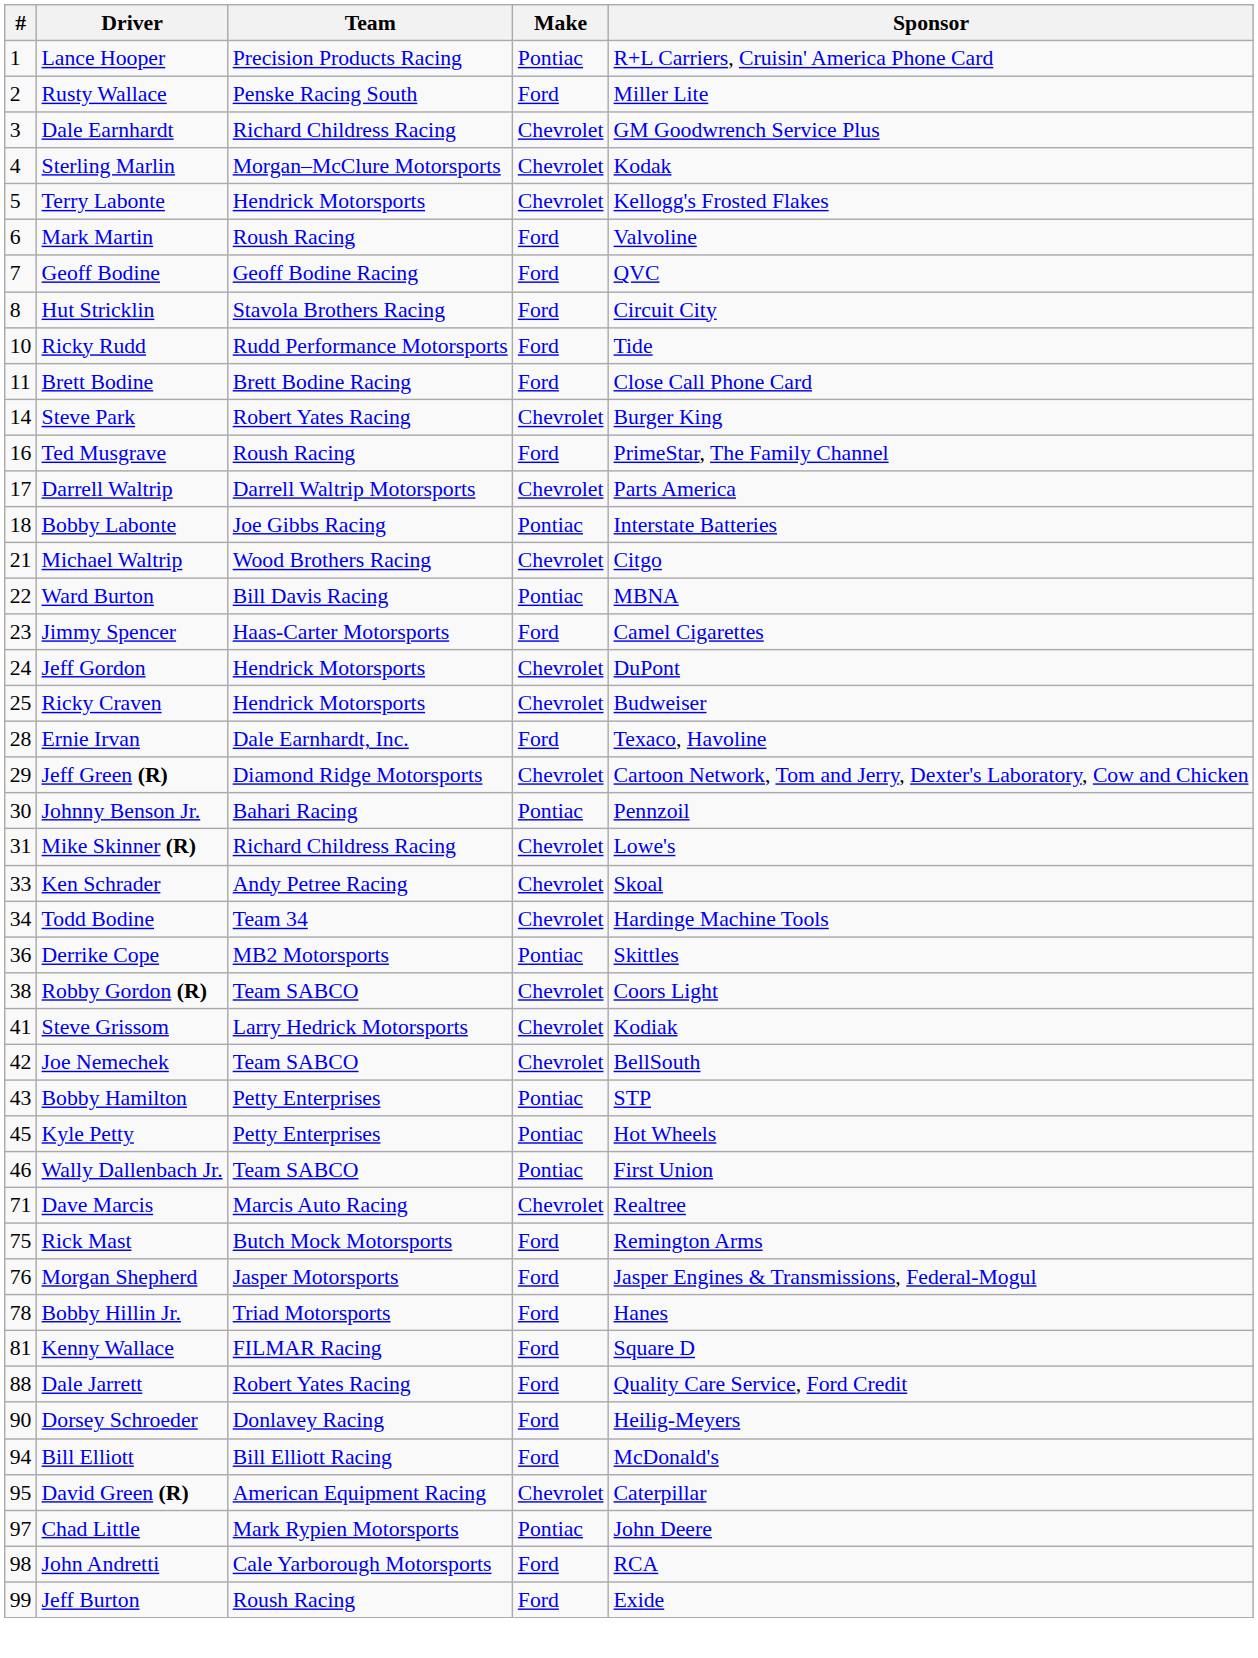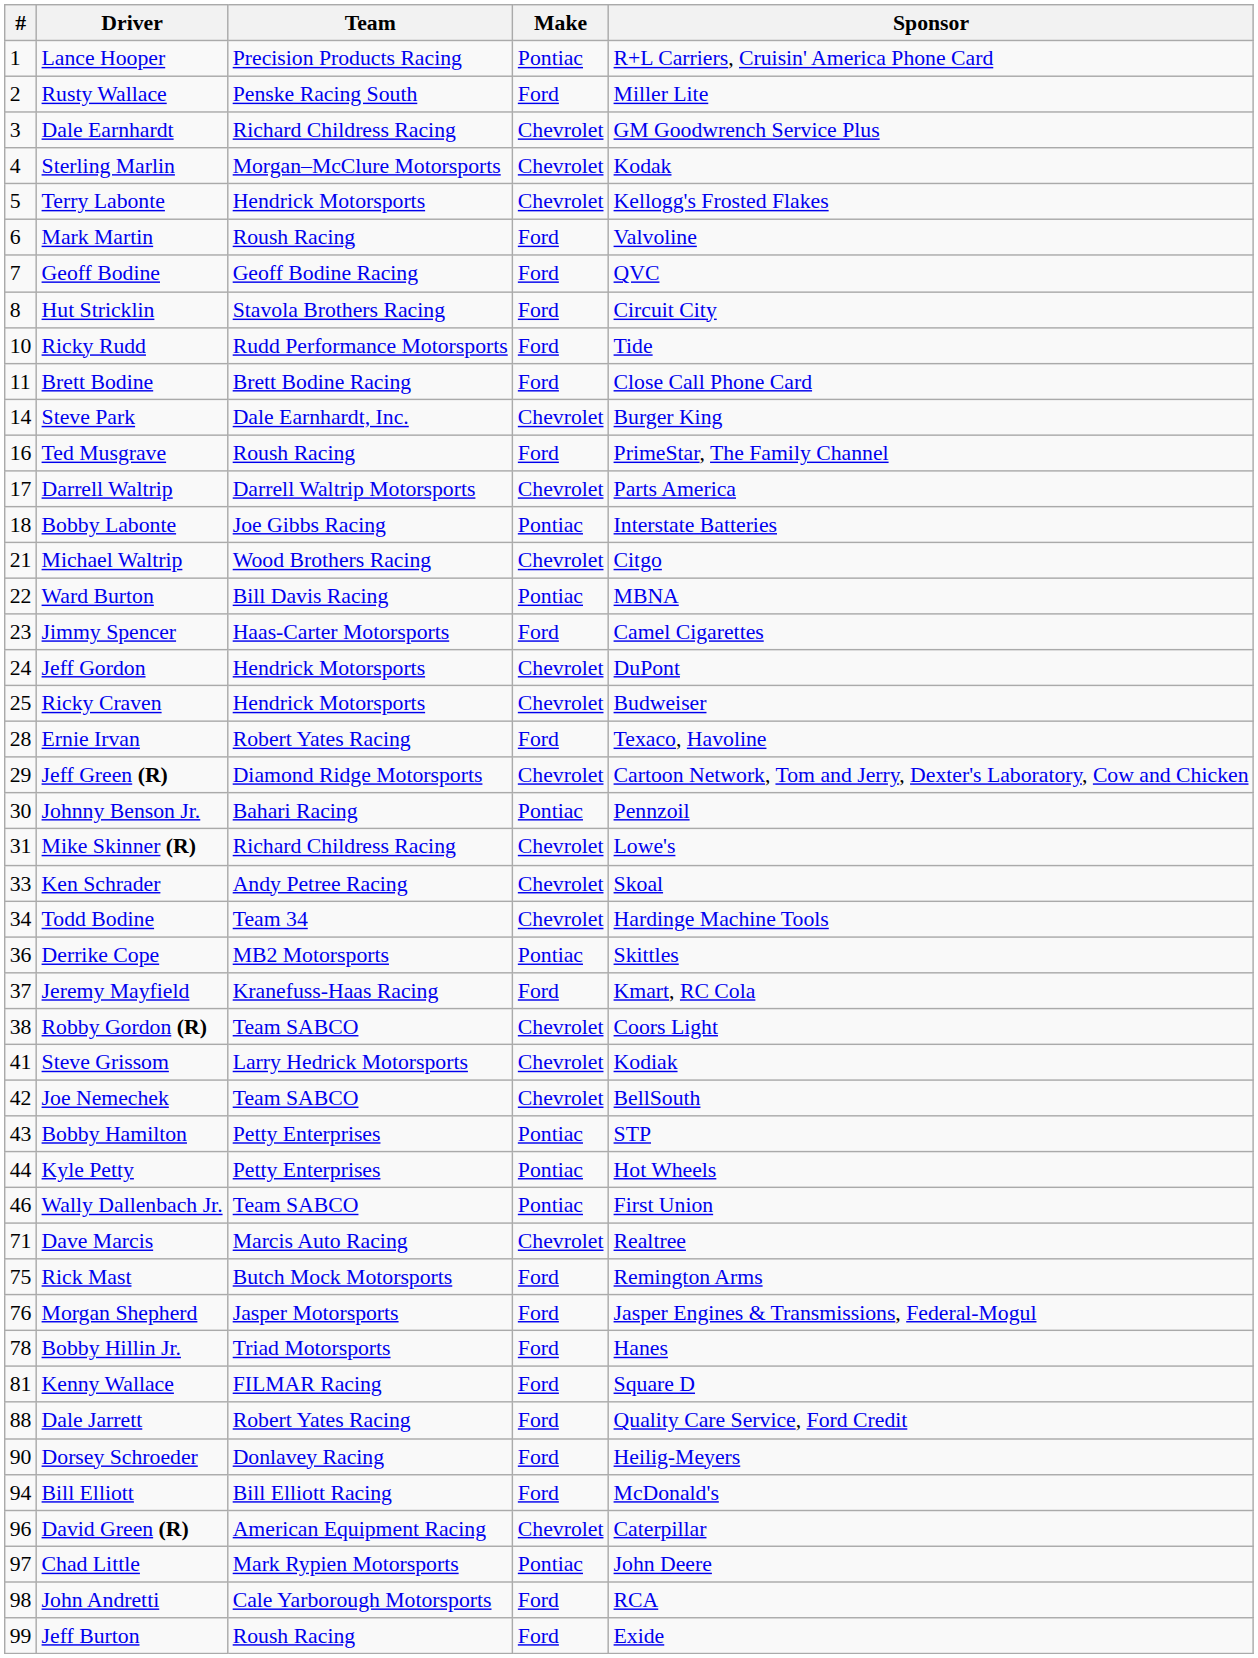 <table class="wikitable" style="font-size:95%">
 <tr>
 <th>#</th>
 <th>Driver</th>
 <th>Team</th>
 <th>Make</th>
 <th>Sponsor</th>
 </tr>
 <tr>
 <td>1</td>
 <td><a href='#'>Lance Hooper</a></td>
 <td><a href='#'>Precision Products Racing</a></td>
 <td><a href='#'>Pontiac</a></td>
 <td><a href='#'>R+L Carriers</a>, <a href='#'>Cruisin' America Phone Card</a></td>
 </tr>
 <tr>
 <td>2</td>
 <td><a href='#'>Rusty Wallace</a></td>
 <td><a href='#'>Penske Racing South</a></td>
 <td><a href='#'>Ford</a></td>
 <td><a href='#'>Miller Lite</a></td>
 </tr>
 <tr>
 <td>3</td>
 <td><a href='#'>Dale Earnhardt</a></td>
 <td><a href='#'>Richard Childress Racing</a></td>
 <td><a href='#'>Chevrolet</a></td>
 <td><a href='#'>GM Goodwrench Service Plus</a></td>
 </tr>
 <tr>
 <td>4</td>
 <td><a href='#'>Sterling Marlin</a></td>
 <td><a href='#'>Morgan–McClure Motorsports</a></td>
 <td><a href='#'>Chevrolet</a></td>
 <td><a href='#'>Kodak</a></td>
 </tr>
 <tr>
 <td>5</td>
 <td><a href='#'>Terry Labonte</a></td>
 <td><a href='#'>Hendrick Motorsports</a></td>
 <td><a href='#'>Chevrolet</a></td>
 <td><a href='#'>Kellogg's Frosted Flakes</a></td>
 </tr>
 <tr>
 <td>6</td>
 <td><a href='#'>Mark Martin</a></td>
 <td><a href='#'>Roush Racing</a></td>
 <td><a href='#'>Ford</a></td>
 <td><a href='#'>Valvoline</a></td>
 </tr>
 <tr>
 <td>7</td>
 <td><a href='#'>Geoff Bodine</a></td>
 <td><a href='#'>Geoff Bodine Racing</a></td>
 <td><a href='#'>Ford</a></td>
 <td><a href='#'>QVC</a></td>
 </tr>
 <tr>
 <td>8</td>
 <td><a href='#'>Hut Stricklin</a></td>
 <td><a href='#'>Stavola Brothers Racing</a></td>
 <td><a href='#'>Ford</a></td>
 <td><a href='#'>Circuit City</a></td>
 </tr>
 <tr>
 <td>10</td>
 <td><a href='#'>Ricky Rudd</a></td>
 <td><a href='#'>Rudd Performance Motorsports</a></td>
 <td><a href='#'>Ford</a></td>
 <td><a href='#'>Tide</a></td>
 </tr>
 <tr>
 <td>11</td>
 <td><a href='#'>Brett Bodine</a></td>
 <td><a href='#'>Brett Bodine Racing</a></td>
 <td><a href='#'>Ford</a></td>
 <td><a href='#'>Close Call Phone Card</a></td>
 </tr>
 <tr>
 <td>14</td>
 <td><a href='#'>Steve Park</a></td>
-<td><a href='#'>Robert Yates Racing</a></td>
+<td><a href='#'>Dale Earnhardt, Inc.</a></td>
 <td><a href='#'>Chevrolet</a></td>
 <td><a href='#'>Burger King</a></td>
 </tr>
 <tr>
 <td>16</td>
 <td><a href='#'>Ted Musgrave</a></td>
 <td><a href='#'>Roush Racing</a></td>
 <td><a href='#'>Ford</a></td>
 <td><a href='#'>PrimeStar</a>, <a href='#'>The Family Channel</a></td>
 </tr>
 <tr>
 <td>17</td>
 <td><a href='#'>Darrell Waltrip</a></td>
 <td><a href='#'>Darrell Waltrip Motorsports</a></td>
 <td><a href='#'>Chevrolet</a></td>
 <td><a href='#'>Parts America</a></td>
 </tr>
 <tr>
 <td>18</td>
 <td><a href='#'>Bobby Labonte</a></td>
 <td><a href='#'>Joe Gibbs Racing</a></td>
 <td><a href='#'>Pontiac</a></td>
 <td><a href='#'>Interstate Batteries</a></td>
 </tr>
 <tr>
 <td>21</td>
 <td><a href='#'>Michael Waltrip</a></td>
 <td><a href='#'>Wood Brothers Racing</a></td>
 <td><a href='#'>Chevrolet</a></td>
 <td><a href='#'>Citgo</a></td>
 </tr>
 <tr>
 <td>22</td>
 <td><a href='#'>Ward Burton</a></td>
 <td><a href='#'>Bill Davis Racing</a></td>
 <td><a href='#'>Pontiac</a></td>
 <td><a href='#'>MBNA</a></td>
 </tr>
 <tr>
 <td>23</td>
 <td><a href='#'>Jimmy Spencer</a></td>
 <td><a href='#'>Haas-Carter Motorsports</a></td>
 <td><a href='#'>Ford</a></td>
 <td><a href='#'>Camel Cigarettes</a></td>
 </tr>
 <tr>
 <td>24</td>
 <td><a href='#'>Jeff Gordon</a></td>
 <td><a href='#'>Hendrick Motorsports</a></td>
 <td><a href='#'>Chevrolet</a></td>
 <td><a href='#'>DuPont</a></td>
 </tr>
 <tr>
 <td>25</td>
 <td><a href='#'>Ricky Craven</a></td>
 <td><a href='#'>Hendrick Motorsports</a></td>
 <td><a href='#'>Chevrolet</a></td>
 <td><a href='#'>Budweiser</a></td>
 </tr>
 <tr>
 <td>28</td>
 <td><a href='#'>Ernie Irvan</a></td>
-<td><a href='#'>Dale Earnhardt, Inc.</a></td>
+<td><a href='#'>Robert Yates Racing</a></td>
 <td><a href='#'>Ford</a></td>
 <td><a href='#'>Texaco</a>, <a href='#'>Havoline</a></td>
 </tr>
 <tr>
 <td>29</td>
 <td><a href='#'>Jeff Green</a> <strong>(R)</strong></td>
 <td><a href='#'>Diamond Ridge Motorsports</a></td>
 <td><a href='#'>Chevrolet</a></td>
 <td><a href='#'>Cartoon Network</a>, <a href='#'>Tom and Jerry</a>, <a href='#'>Dexter's Laboratory</a>, <a href='#'>Cow and Chicken</a></td>
 </tr>
 <tr>
 <td>30</td>
 <td><a href='#'>Johnny Benson Jr.</a></td>
 <td><a href='#'>Bahari Racing</a></td>
 <td><a href='#'>Pontiac</a></td>
 <td><a href='#'>Pennzoil</a></td>
 </tr>
 <tr>
 <td>31</td>
 <td><a href='#'>Mike Skinner</a> <strong>(R)</strong></td>
 <td><a href='#'>Richard Childress Racing</a></td>
 <td><a href='#'>Chevrolet</a></td>
 <td><a href='#'>Lowe's</a></td>
 </tr>
 <tr>
 <td>33</td>
 <td><a href='#'>Ken Schrader</a></td>
 <td><a href='#'>Andy Petree Racing</a></td>
 <td><a href='#'>Chevrolet</a></td>
 <td><a href='#'>Skoal</a></td>
 </tr>
 <tr>
 <td>34</td>
 <td><a href='#'>Todd Bodine</a></td>
 <td><a href='#'>Team 34</a></td>
 <td><a href='#'>Chevrolet</a></td>
 <td><a href='#'>Hardinge Machine Tools</a></td>
 </tr>
 <tr>
 <td>36</td>
 <td><a href='#'>Derrike Cope</a></td>
 <td><a href='#'>MB2 Motorsports</a></td>
 <td><a href='#'>Pontiac</a></td>
 <td><a href='#'>Skittles</a></td>
 </tr>
 <tr>
+<td>37</td>
+<td><a href='#'>Jeremy Mayfield</a></td>
+<td><a href='#'>Kranefuss-Haas Racing</a></td>
+<td><a href='#'>Ford</a></td>
+<td><a href='#'>Kmart</a>, <a href='#'>RC Cola</a></td>
+</tr>
+<tr>
 <td>38</td>
 <td><a href='#'>Robby Gordon</a> <strong>(R)</strong></td>
 <td><a href='#'>Team SABCO</a></td>
 <td><a href='#'>Chevrolet</a></td>
 <td><a href='#'>Coors Light</a></td>
 </tr>
 <tr>
 <td>41</td>
 <td><a href='#'>Steve Grissom</a></td>
 <td><a href='#'>Larry Hedrick Motorsports</a></td>
 <td><a href='#'>Chevrolet</a></td>
 <td><a href='#'>Kodiak</a></td>
 </tr>
 <tr>
 <td>42</td>
 <td><a href='#'>Joe Nemechek</a></td>
 <td><a href='#'>Team SABCO</a></td>
 <td><a href='#'>Chevrolet</a></td>
 <td><a href='#'>BellSouth</a></td>
 </tr>
 <tr>
 <td>43</td>
 <td><a href='#'>Bobby Hamilton</a></td>
 <td><a href='#'>Petty Enterprises</a></td>
 <td><a href='#'>Pontiac</a></td>
 <td><a href='#'>STP</a></td>
 </tr>
 <tr>
-<td>45</td>
+<td>44</td>
 <td><a href='#'>Kyle Petty</a></td>
 <td><a href='#'>Petty Enterprises</a></td>
 <td><a href='#'>Pontiac</a></td>
 <td><a href='#'>Hot Wheels</a></td>
 </tr>
 <tr>
 <td>46</td>
 <td><a href='#'>Wally Dallenbach Jr.</a></td>
 <td><a href='#'>Team SABCO</a></td>
 <td><a href='#'>Pontiac</a></td>
 <td><a href='#'>First Union</a></td>
 </tr>
 <tr>
 <td>71</td>
 <td><a href='#'>Dave Marcis</a></td>
 <td><a href='#'>Marcis Auto Racing</a></td>
 <td><a href='#'>Chevrolet</a></td>
 <td><a href='#'>Realtree</a></td>
 </tr>
 <tr>
 <td>75</td>
 <td><a href='#'>Rick Mast</a></td>
 <td><a href='#'>Butch Mock Motorsports</a></td>
 <td><a href='#'>Ford</a></td>
 <td><a href='#'>Remington Arms</a></td>
 </tr>
 <tr>
 <td>76</td>
 <td><a href='#'>Morgan Shepherd</a></td>
 <td><a href='#'>Jasper Motorsports</a></td>
 <td><a href='#'>Ford</a></td>
 <td><a href='#'>Jasper Engines & Transmissions</a>, <a href='#'>Federal-Mogul</a></td>
 </tr>
 <tr>
 <td>78</td>
 <td><a href='#'>Bobby Hillin Jr.</a></td>
 <td><a href='#'>Triad Motorsports</a></td>
 <td><a href='#'>Ford</a></td>
 <td><a href='#'>Hanes</a></td>
 </tr>
 <tr>
 <td>81</td>
 <td><a href='#'>Kenny Wallace</a></td>
 <td><a href='#'>FILMAR Racing</a></td>
 <td><a href='#'>Ford</a></td>
 <td><a href='#'>Square D</a></td>
 </tr>
 <tr>
 <td>88</td>
 <td><a href='#'>Dale Jarrett</a></td>
 <td><a href='#'>Robert Yates Racing</a></td>
 <td><a href='#'>Ford</a></td>
 <td><a href='#'>Quality Care Service</a>, <a href='#'>Ford Credit</a></td>
 </tr>
 <tr>
 <td>90</td>
 <td><a href='#'>Dorsey Schroeder</a></td>
 <td><a href='#'>Donlavey Racing</a></td>
 <td><a href='#'>Ford</a></td>
 <td><a href='#'>Heilig-Meyers</a></td>
 </tr>
 <tr>
 <td>94</td>
 <td><a href='#'>Bill Elliott</a></td>
 <td><a href='#'>Bill Elliott Racing</a></td>
 <td><a href='#'>Ford</a></td>
 <td><a href='#'>McDonald's</a></td>
 </tr>
 <tr>
-<td>95</td>
+<td>96</td>
 <td><a href='#'>David Green</a> <strong>(R)</strong></td>
 <td><a href='#'>American Equipment Racing</a></td>
 <td><a href='#'>Chevrolet</a></td>
 <td><a href='#'>Caterpillar</a></td>
 </tr>
 <tr>
 <td>97</td>
 <td><a href='#'>Chad Little</a></td>
 <td><a href='#'>Mark Rypien Motorsports</a></td>
 <td><a href='#'>Pontiac</a></td>
 <td><a href='#'>John Deere</a></td>
 </tr>
 <tr>
 <td>98</td>
 <td><a href='#'>John Andretti</a></td>
 <td><a href='#'>Cale Yarborough Motorsports</a></td>
 <td><a href='#'>Ford</a></td>
 <td><a href='#'>RCA</a></td>
 </tr>
 <tr>
 <td>99</td>
 <td><a href='#'>Jeff Burton</a></td>
 <td><a href='#'>Roush Racing</a></td>
 <td><a href='#'>Ford</a></td>
 <td><a href='#'>Exide</a></td>
 </tr>
 </table>
